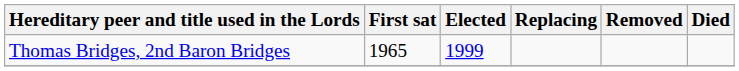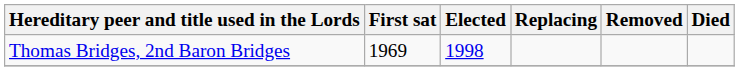 <table class="sortable wikitable">
 <tr>
 <th>Hereditary peer and title used in the Lords</th>
 <th>First sat</th>
 <th>Elected</th>
 <th>Replacing</th>
 <th>Removed</th>
 <th>Died</th>
 </tr>
 <tr>
 <td><a href='#'>Thomas Bridges, 2nd Baron Bridges</a></td>
-<td>1965</td>
-<td><a href='#'>1999</a></td>
+<td>1969</td>
+<td><a href='#'>1998</a></td>
 <td></td>
 <td></td>
 <td></td>
 </tr>
 <tr>
 </tr>
 </table>
